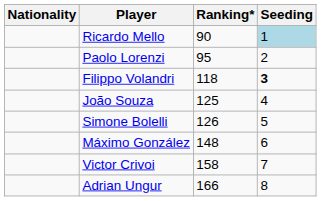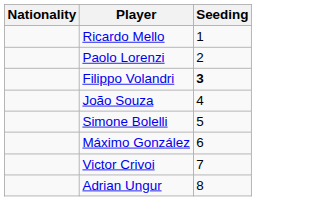 <table class="wikitable" border="1">
 <tr>
 <th>Nationality</th>
 <th>Player</th>
-<th>Ranking*</th>
 <th>Seeding</th>
 </tr>
 <tr>
 <td></td>
 <td><a href='#'>Ricardo Mello</a></td>
-<td>90</td>
-<td style="background: lightblue;">1</td>
+<td>1</td>
 </tr>
 <tr>
 <td></td>
 <td><a href='#'>Paolo Lorenzi</a></td>
-<td>95</td>
 <td>2</td>
 </tr>
 <tr>
 <td></td>
 <td><a href='#'>Filippo Volandri</a></td>
-<td>118</td>
 <td><strong>3</strong></td>
 </tr>
 <tr>
 <td></td>
 <td><a href='#'>João Souza</a></td>
-<td>125</td>
 <td>4</td>
 </tr>
 <tr>
 <td></td>
 <td><a href='#'>Simone Bolelli</a></td>
-<td>126</td>
 <td>5</td>
 </tr>
 <tr>
 <td></td>
 <td><a href='#'>Máximo González</a></td>
-<td>148</td>
 <td>6</td>
 </tr>
 <tr>
 <td></td>
 <td><a href='#'>Victor Crivoi</a></td>
-<td>158</td>
 <td>7</td>
 </tr>
 <tr>
 <td></td>
 <td><a href='#'>Adrian Ungur</a></td>
-<td>166</td>
 <td>8</td>
 </tr>
 </table>
